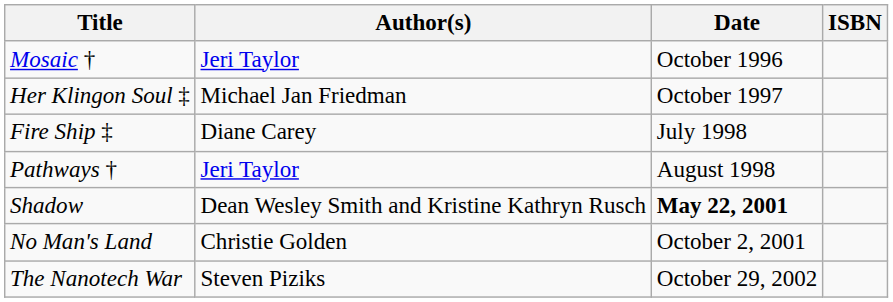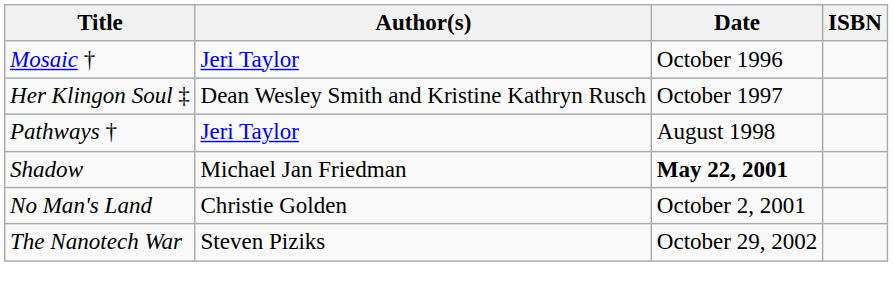 <table class="wikitable">
 <tr>
 <th>Title</th>
 <th>Author(s)</th>
 <th>Date</th>
 <th>ISBN</th>
 </tr>
 <tr>
 <td><em><a href='#'>Mosaic</a></em> †</td>
 <td><a href='#'>Jeri Taylor</a></td>
 <td>October 1996</td>
 <td></td>
 </tr>
 <tr>
 <td><em>Her Klingon Soul</em> ‡</td>
-<td>Michael Jan Friedman</td>
+<td>Dean Wesley Smith and Kristine Kathryn Rusch</td>
 <td>October 1997</td>
-<td></td>
-</tr>
-<tr>
-<td><em>Fire Ship</em> ‡</td>
-<td>Diane Carey</td>
-<td>July 1998</td>
 <td></td>
 </tr>
 <tr>
 <td><em>Pathways</em> †</td>
 <td><a href='#'>Jeri Taylor</a></td>
 <td>August 1998</td>
 <td></td>
 </tr>
 <tr>
 <td><em>Shadow</em></td>
-<td>Dean Wesley Smith and Kristine Kathryn Rusch</td>
+<td>Michael Jan Friedman</td>
 <td><strong>May 22, 2001</strong></td>
 <td></td>
 </tr>
 <tr>
 <td><em>No Man's Land</em></td>
 <td>Christie Golden</td>
 <td>October 2, 2001</td>
 <td></td>
 </tr>
 <tr>
 <td><em>The Nanotech War</em></td>
 <td>Steven Piziks</td>
 <td>October 29, 2002</td>
 <td></td>
 </tr>
 </table>
